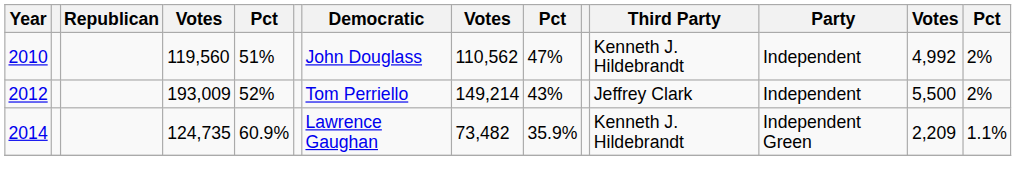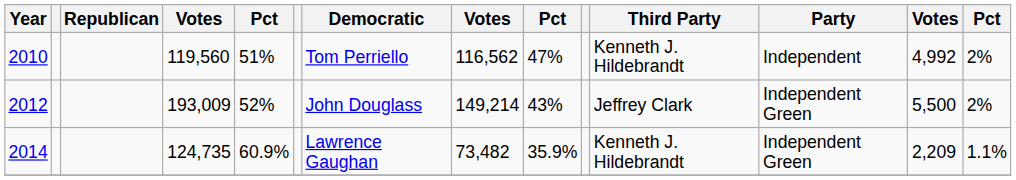 <table class="wikitable" style="margin:0.5em ; font-size:95%">
 <tr>
 <th>Year</th>
 <th></th>
 <th>Republican</th>
 <th>Votes</th>
 <th>Pct</th>
 <th></th>
 <th>Democratic</th>
 <th>Votes</th>
 <th>Pct</th>
 <th></th>
 <th>Third Party</th>
 <th>Party</th>
 <th>Votes</th>
 <th>Pct</th>
 </tr>
 <tr>
 <td><a href='#'>2010</a></td>
 <td></td>
 <td></td>
 <td>119,560</td>
 <td>51%</td>
 <td></td>
-<td><a href='#'>John Douglass</a></td>
-<td>110,562</td>
+<td><a href='#'>Tom Perriello</a></td>
+<td>116,562</td>
 <td>47%</td>
 <td></td>
 <td>Kenneth J. Hildebrandt</td>
 <td>Independent</td>
 <td>4,992</td>
 <td>2%</td>
 </tr>
 <tr>
 <td><a href='#'>2012</a></td>
 <td></td>
 <td></td>
 <td>193,009</td>
 <td>52%</td>
 <td></td>
-<td><a href='#'>Tom Perriello</a></td>
+<td><a href='#'>John Douglass</a></td>
 <td>149,214</td>
 <td>43%</td>
 <td></td>
 <td>Jeffrey Clark</td>
-<td>Independent</td>
+<td>Independent Green</td>
 <td>5,500</td>
 <td>2%</td>
 </tr>
 <tr>
 <td><a href='#'>2014</a></td>
 <td></td>
 <td></td>
 <td>124,735</td>
 <td>60.9%</td>
 <td></td>
 <td><a href='#'>Lawrence Gaughan</a></td>
 <td>73,482</td>
 <td>35.9%</td>
 <td></td>
 <td>Kenneth J. Hildebrandt</td>
 <td>Independent Green</td>
 <td>2,209</td>
 <td>1.1%</td>
 </tr>
 <tr>
 </tr>
 </table>
